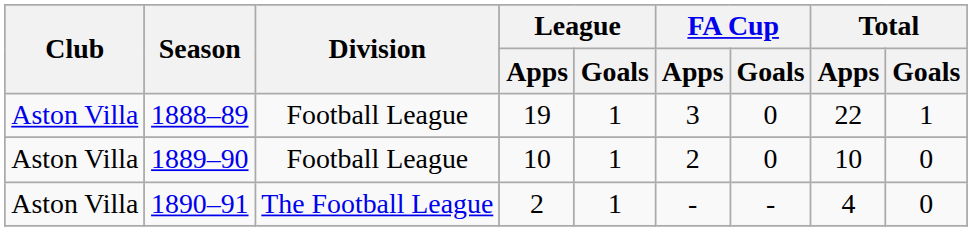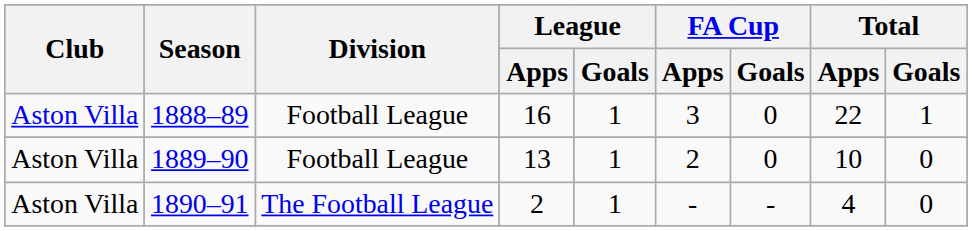 <table class="wikitable" style="text-align:center;">
 <tr>
 <th rowspan="2">Club</th>
 <th rowspan="2">Season</th>
 <th rowspan="2">Division</th>
 <th colspan="2">League</th>
 <th colspan="2"><a href='#'>FA Cup</a></th>
 <th colspan="2">Total</th>
 </tr>
 <tr>
 <th>Apps</th>
 <th>Goals</th>
 <th>Apps</th>
 <th>Goals</th>
 <th>Apps</th>
 <th>Goals</th>
 </tr>
 <tr>
 <td><a href='#'>Aston Villa</a></td>
 <td><a href='#'>1888–89</a></td>
 <td>Football League</td>
-<td>19</td>
+<td>16</td>
 <td>1</td>
 <td>3</td>
 <td>0</td>
 <td>22</td>
 <td>1</td>
 </tr>
 <tr>
 <td>Aston Villa</td>
 <td><a href='#'>1889–90</a></td>
 <td>Football League</td>
-<td>10</td>
+<td>13</td>
 <td>1</td>
 <td>2</td>
 <td>0</td>
 <td>10</td>
 <td>0</td>
 </tr>
 <tr>
 <td>Aston Villa</td>
 <td><a href='#'>1890–91</a></td>
 <td><a href='#'>The Football League</a></td>
 <td>2</td>
 <td>1</td>
 <td>-</td>
 <td>-</td>
 <td>4</td>
 <td>0</td>
 </tr>
 </table>
